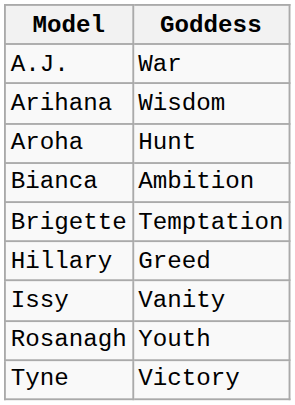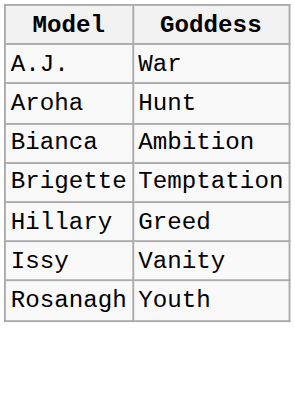 <table class="wikitable">
 <tr>
 <th>Model</th>
 <th>Goddess</th>
 </tr>
 <tr>
 <td>A.J.</td>
 <td>War</td>
-</tr>
-<tr>
-<td>Arihana</td>
-<td>Wisdom</td>
 </tr>
 <tr>
 <td>Aroha</td>
 <td>Hunt</td>
 </tr>
 <tr>
 <td>Bianca</td>
 <td>Ambition</td>
 </tr>
 <tr>
 <td>Brigette</td>
 <td>Temptation</td>
 </tr>
 <tr>
 <td>Hillary</td>
 <td>Greed</td>
 </tr>
 <tr>
 <td>Issy</td>
 <td>Vanity</td>
 </tr>
 <tr>
 <td>Rosanagh</td>
 <td>Youth</td>
 </tr>
-<tr>
-<td>Tyne</td>
-<td>Victory</td>
-</tr>
 </table>
